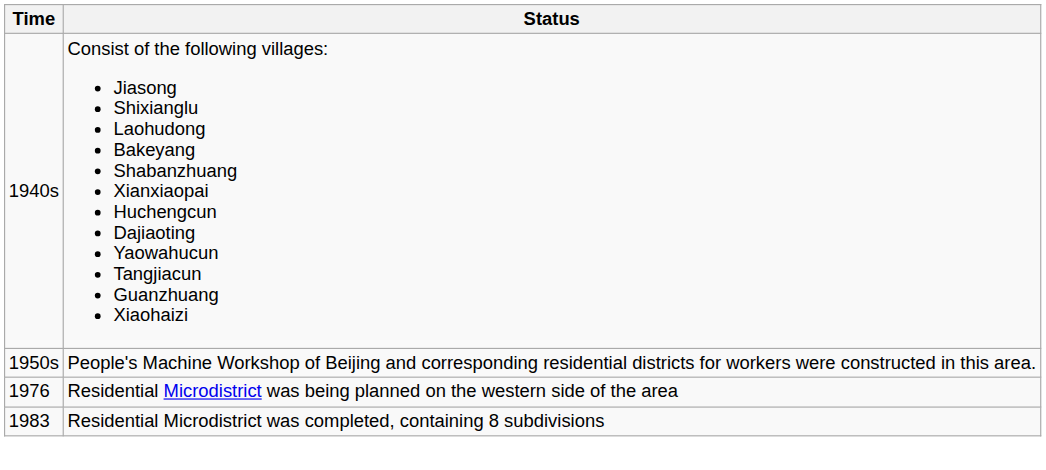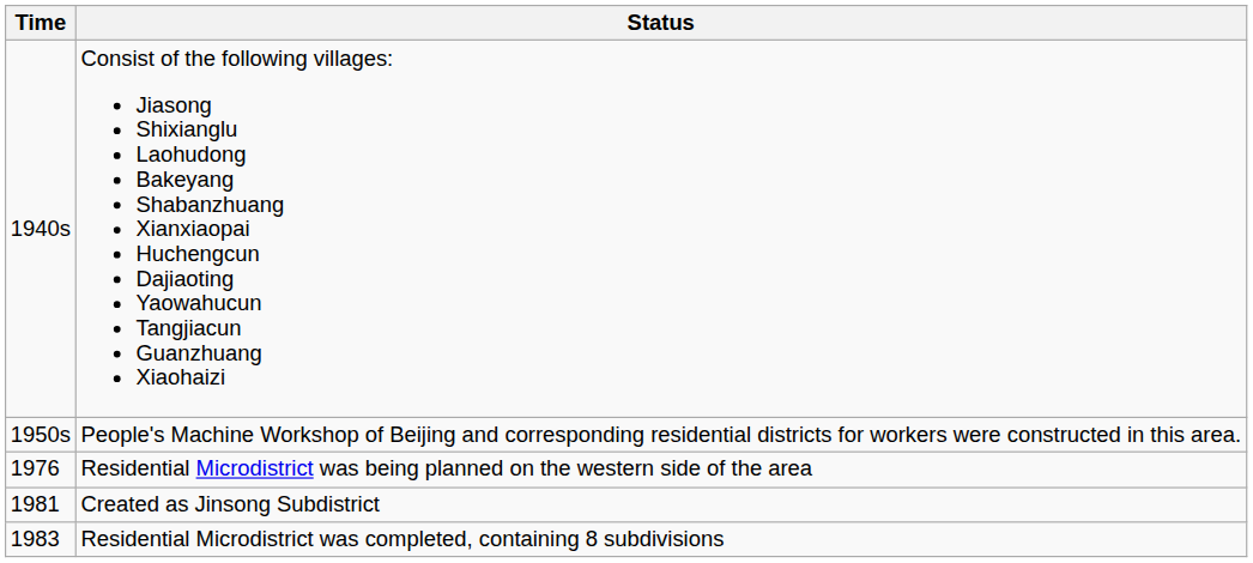 <table class="wikitable">
 <tr>
 <th>Time</th>
 <th>Status</th>
 </tr>
 <tr>
 <td>1940s</td>
 <td>Consist of the following villages:<br><ul><li>Jiasong</li><li>Shixianglu</li><li>Laohudong</li><li>Bakeyang</li><li>Shabanzhuang</li><li>Xianxiaopai</li><li>Huchengcun</li><li>Dajiaoting</li><li>Yaowahucun</li><li>Tangjiacun</li><li>Guanzhuang</li><li>Xiaohaizi</li></ul></td>
 </tr>
 <tr>
 <td>1950s</td>
 <td>People's Machine Workshop of Beijing and corresponding residential districts for workers were constructed in this area.</td>
 </tr>
 <tr>
 <td>1976</td>
 <td>Residential <a href='#'>Microdistrict</a> was being planned on the western side of the area</td>
 </tr>
 <tr>
+<td>1981</td>
+<td>Created as Jinsong Subdistrict</td>
+</tr>
+<tr>
 <td>1983</td>
 <td>Residential Microdistrict was completed, containing 8 subdivisions</td>
 </tr>
 </table>
